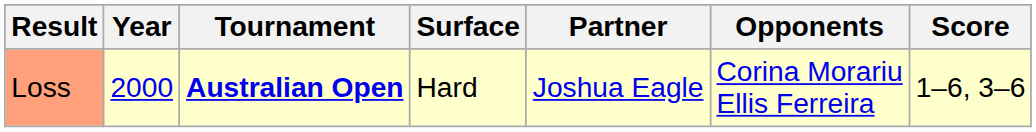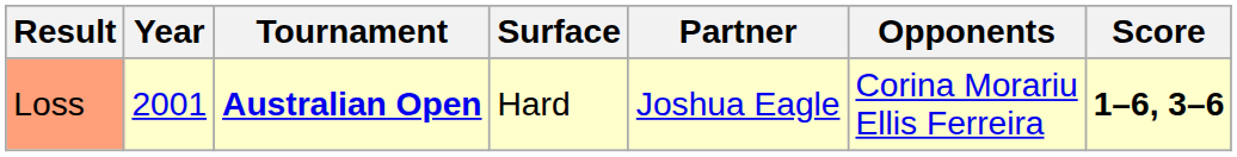 <table class="sortable wikitable">
 <tr>
 <th>Result</th>
 <th>Year</th>
 <th>Tournament</th>
 <th>Surface</th>
 <th>Partner</th>
 <th>Opponents</th>
 <th class="unsortable">Score</th>
 </tr>
 <tr bgcolor="#ffc">
 <td style="background:#ffa07a;">Loss</td>
-<td><a href='#'>2000</a></td>
+<td><a href='#'>2001</a></td>
 <td><strong><a href='#'>Australian Open</a></strong></td>
 <td>Hard</td>
 <td> <a href='#'>Joshua Eagle</a></td>
 <td> <a href='#'>Corina Morariu</a> <br>  <a href='#'>Ellis Ferreira</a></td>
-<td>1–6, 3–6</td>
+<td><strong>1–6, 3–6</strong></td>
 </tr>
 </table>
